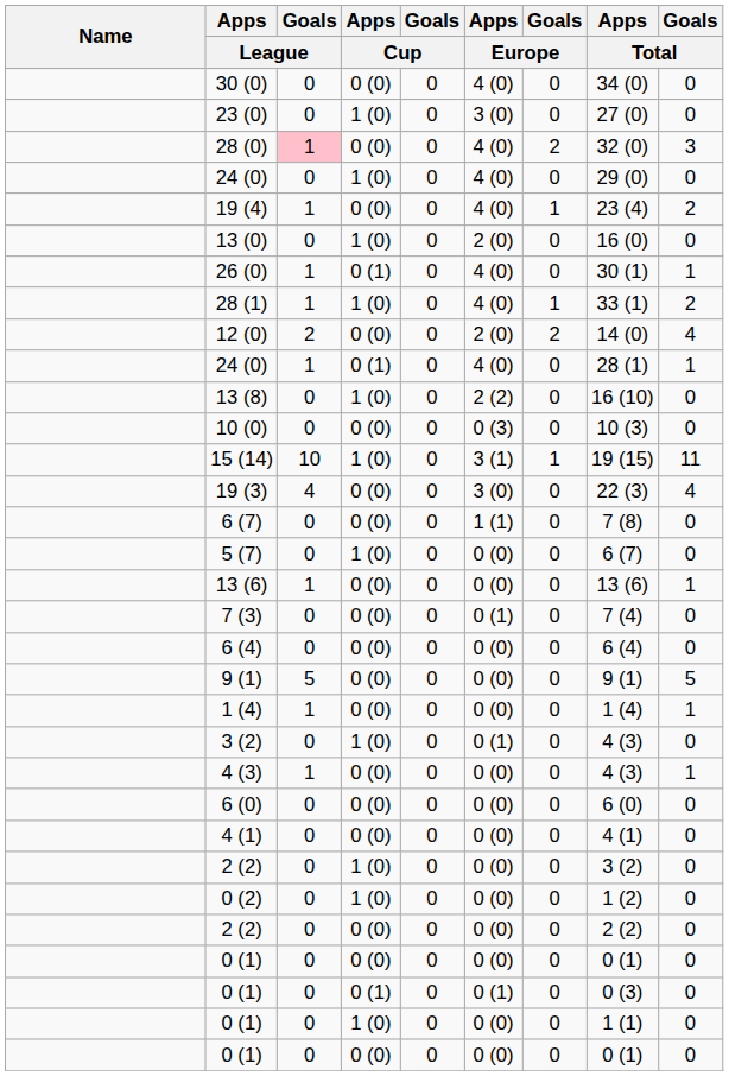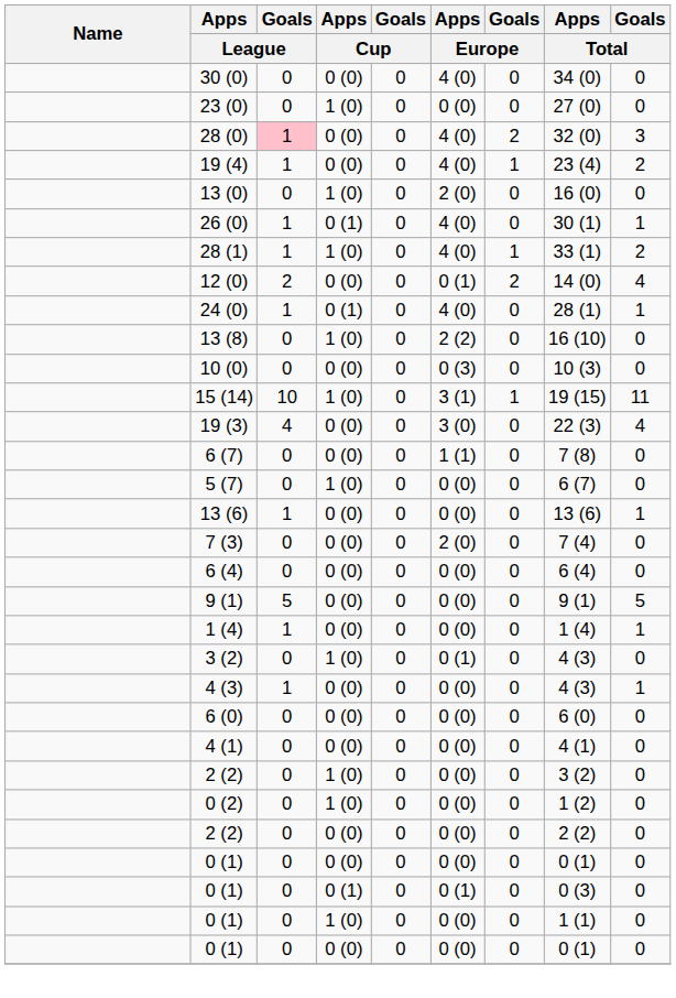 <table class="wikitable sortable" style="text-align:center">
 <tr>
 <th rowspan="2" width="155">Name</th>
 <th>Apps</th>
 <th>Goals</th>
 <th>Apps</th>
 <th>Goals</th>
 <th>Apps</th>
 <th>Goals</th>
 <th>Apps</th>
 <th>Goals</th>
 </tr>
 <tr class="unsortable">
 <th colspan="2" width="55">League</th>
 <th colspan="2" width="55">Cup</th>
 <th colspan="2" width="55">Europe</th>
 <th colspan="2" width="55">Total</th>
 </tr>
 <tr>
 <td align="left"> </td>
 <td>30 (0)</td>
 <td>0</td>
 <td>0 (0)</td>
 <td>0</td>
 <td>4 (0)</td>
 <td>0</td>
 <td>34 (0)</td>
 <td>0</td>
 </tr>
 <tr>
 <td align="left"> </td>
 <td>23 (0)</td>
 <td>0</td>
 <td>1 (0)</td>
 <td>0</td>
-<td>3 (0)</td>
+<td>0 (0)</td>
 <td>0</td>
 <td>27 (0)</td>
 <td>0</td>
 </tr>
 <tr>
 <td align="left"> </td>
 <td>28 (0)</td>
 <td style="background: pink;">1</td>
 <td>0 (0)</td>
 <td>0</td>
 <td>4 (0)</td>
 <td>2</td>
 <td>32 (0)</td>
 <td>3</td>
-</tr>
-<tr>
-<td align="left"> </td>
-<td>24 (0)</td>
-<td>0</td>
-<td>1 (0)</td>
-<td>0</td>
-<td>4 (0)</td>
-<td>0</td>
-<td>29 (0)</td>
-<td>0</td>
 </tr>
 <tr>
 <td align="left"> </td>
 <td>19 (4)</td>
 <td>1</td>
 <td>0 (0)</td>
 <td>0</td>
 <td>4 (0)</td>
 <td>1</td>
 <td>23 (4)</td>
 <td>2</td>
 </tr>
 <tr>
 <td align="left"> </td>
 <td>13 (0)</td>
 <td>0</td>
 <td>1 (0)</td>
 <td>0</td>
 <td>2 (0)</td>
 <td>0</td>
 <td>16 (0)</td>
 <td>0</td>
 </tr>
 <tr>
 <td align="left"> </td>
 <td>26 (0)</td>
 <td>1</td>
 <td>0 (1)</td>
 <td>0</td>
 <td>4 (0)</td>
 <td>0</td>
 <td>30 (1)</td>
 <td>1</td>
 </tr>
 <tr>
 <td align="left"> </td>
 <td>28 (1)</td>
 <td>1</td>
 <td>1 (0)</td>
 <td>0</td>
 <td>4 (0)</td>
 <td>1</td>
 <td>33 (1)</td>
 <td>2</td>
 </tr>
 <tr>
 <td align="left"> </td>
 <td>12 (0)</td>
 <td>2</td>
 <td>0 (0)</td>
 <td>0</td>
-<td>2 (0)</td>
+<td>0 (1)</td>
 <td>2</td>
 <td>14 (0)</td>
 <td>4</td>
 </tr>
 <tr>
 <td align="left"> </td>
 <td>24 (0)</td>
 <td>1</td>
 <td>0 (1)</td>
 <td>0</td>
 <td>4 (0)</td>
 <td>0</td>
 <td>28 (1)</td>
 <td>1</td>
 </tr>
 <tr>
 <td align="left"> </td>
 <td>13 (8)</td>
 <td>0</td>
 <td>1 (0)</td>
 <td>0</td>
 <td>2 (2)</td>
 <td>0</td>
 <td>16 (10)</td>
 <td>0</td>
 </tr>
 <tr>
 <td align="left"> </td>
 <td>10 (0)</td>
 <td>0</td>
 <td>0 (0)</td>
 <td>0</td>
 <td>0 (3)</td>
 <td>0</td>
 <td>10 (3)</td>
 <td>0</td>
 </tr>
 <tr>
 <td align="left"> </td>
 <td>15 (14)</td>
 <td>10</td>
 <td>1 (0)</td>
 <td>0</td>
 <td>3 (1)</td>
 <td>1</td>
 <td>19 (15)</td>
 <td>11</td>
 </tr>
 <tr>
 <td align="left"> </td>
 <td>19 (3)</td>
 <td>4</td>
 <td>0 (0)</td>
 <td>0</td>
 <td>3 (0)</td>
 <td>0</td>
 <td>22 (3)</td>
 <td>4</td>
 </tr>
 <tr>
 <td align="left"> </td>
 <td>6 (7)</td>
 <td>0</td>
 <td>0 (0)</td>
 <td>0</td>
 <td>1 (1)</td>
 <td>0</td>
 <td>7 (8)</td>
 <td>0</td>
 </tr>
 <tr>
 <td align="left"> </td>
 <td>5 (7)</td>
 <td>0</td>
 <td>1 (0)</td>
 <td>0</td>
 <td>0 (0)</td>
 <td>0</td>
 <td>6 (7)</td>
 <td>0</td>
 </tr>
 <tr>
 <td align="left"> </td>
 <td>13 (6)</td>
 <td>1</td>
 <td>0 (0)</td>
 <td>0</td>
 <td>0 (0)</td>
 <td>0</td>
 <td>13 (6)</td>
 <td>1</td>
 </tr>
 <tr>
 <td align="left"> </td>
 <td>7 (3)</td>
 <td>0</td>
 <td>0 (0)</td>
 <td>0</td>
-<td>0 (1)</td>
+<td>2 (0)</td>
 <td>0</td>
 <td>7 (4)</td>
 <td>0</td>
 </tr>
 <tr>
 <td align="left"> </td>
 <td>6 (4)</td>
 <td>0</td>
 <td>0 (0)</td>
 <td>0</td>
 <td>0 (0)</td>
 <td>0</td>
 <td>6 (4)</td>
 <td>0</td>
 </tr>
 <tr>
 <td align="left"> </td>
 <td>9 (1)</td>
 <td>5</td>
 <td>0 (0)</td>
 <td>0</td>
 <td>0 (0)</td>
 <td>0</td>
 <td>9 (1)</td>
 <td>5</td>
 </tr>
 <tr>
 <td align="left"> </td>
 <td>1 (4)</td>
 <td>1</td>
 <td>0 (0)</td>
 <td>0</td>
 <td>0 (0)</td>
 <td>0</td>
 <td>1 (4)</td>
 <td>1</td>
 </tr>
 <tr>
 <td align="left"> </td>
 <td>3 (2)</td>
 <td>0</td>
 <td>1 (0)</td>
 <td>0</td>
 <td>0 (1)</td>
 <td>0</td>
 <td>4 (3)</td>
 <td>0</td>
 </tr>
 <tr>
 <td align="left"> </td>
 <td>4 (3)</td>
 <td>1</td>
 <td>0 (0)</td>
 <td>0</td>
 <td>0 (0)</td>
 <td>0</td>
 <td>4 (3)</td>
 <td>1</td>
 </tr>
 <tr>
 <td align="left"> </td>
 <td>6 (0)</td>
 <td>0</td>
 <td>0 (0)</td>
 <td>0</td>
 <td>0 (0)</td>
 <td>0</td>
 <td>6 (0)</td>
 <td>0</td>
 </tr>
 <tr>
 <td align="left"> </td>
 <td>4 (1)</td>
 <td>0</td>
 <td>0 (0)</td>
 <td>0</td>
 <td>0 (0)</td>
 <td>0</td>
 <td>4 (1)</td>
 <td>0</td>
 </tr>
 <tr>
 <td align="left"> </td>
 <td>2 (2)</td>
 <td>0</td>
 <td>1 (0)</td>
 <td>0</td>
 <td>0 (0)</td>
 <td>0</td>
 <td>3 (2)</td>
 <td>0</td>
 </tr>
 <tr>
 <td align="left"> </td>
 <td>0 (2)</td>
 <td>0</td>
 <td>1 (0)</td>
 <td>0</td>
 <td>0 (0)</td>
 <td>0</td>
 <td>1 (2)</td>
 <td>0</td>
 </tr>
 <tr>
 <td align="left"> </td>
 <td>2 (2)</td>
 <td>0</td>
 <td>0 (0)</td>
 <td>0</td>
 <td>0 (0)</td>
 <td>0</td>
 <td>2 (2)</td>
 <td>0</td>
 </tr>
 <tr>
 <td align="left"> </td>
 <td>0 (1)</td>
 <td>0</td>
 <td>0 (0)</td>
 <td>0</td>
 <td>0 (0)</td>
 <td>0</td>
 <td>0 (1)</td>
 <td>0</td>
 </tr>
 <tr>
 <td align="left"> </td>
 <td>0 (1)</td>
 <td>0</td>
 <td>0 (1)</td>
 <td>0</td>
 <td>0 (1)</td>
 <td>0</td>
 <td>0 (3)</td>
 <td>0</td>
 </tr>
 <tr>
 <td align="left"> </td>
 <td>0 (1)</td>
 <td>0</td>
 <td>1 (0)</td>
 <td>0</td>
 <td>0 (0)</td>
 <td>0</td>
 <td>1 (1)</td>
 <td>0</td>
 </tr>
 <tr>
 <td align="left"> </td>
 <td>0 (1)</td>
 <td>0</td>
 <td>0 (0)</td>
 <td>0</td>
 <td>0 (0)</td>
 <td>0</td>
 <td>0 (1)</td>
 <td>0</td>
 </tr>
 <tr>
 </tr>
 </table>
